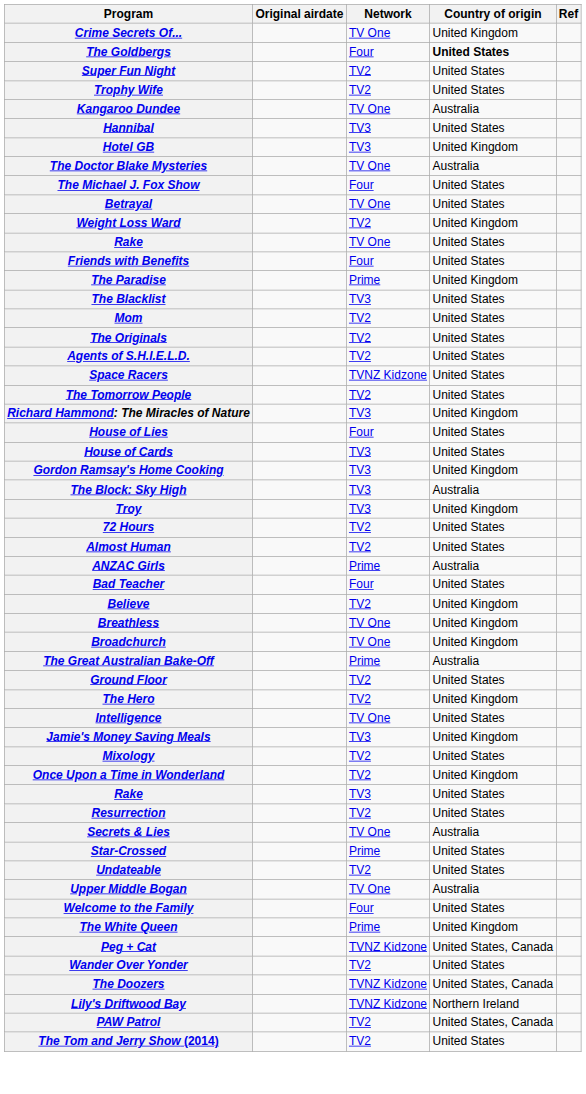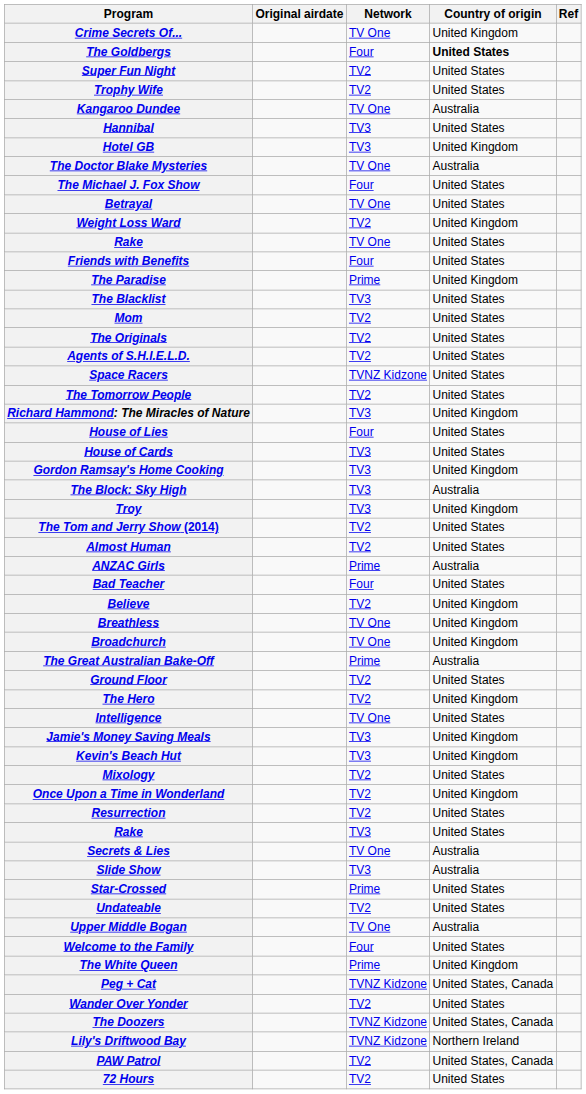 <table class="wikitable plainrowheaders sortable" style="text-align:left">
 <tr>
 <th scope="col">Program</th>
 <th scope="col">Original airdate</th>
 <th scope="col">Network</th>
 <th scope="col">Country of origin</th>
 <th scope="col" class="unsortable">Ref</th>
 </tr>
 <tr>
 <th scope="row"><em><a href='#'>Crime Secrets Of...</a></em></th>
 <td align=center></td>
 <td><a href='#'>TV One</a></td>
 <td>United Kingdom</td>
 <td align=center></td>
 </tr>
 <tr>
 <th scope="row"><em><a href='#'>The Goldbergs</a></em></th>
 <td align=center></td>
 <td><a href='#'>Four</a></td>
 <td><strong>United States</strong></td>
 <td align=center></td>
 </tr>
 <tr>
 <th scope="row"><em><a href='#'>Super Fun Night</a></em></th>
 <td align=center></td>
 <td><a href='#'>TV2</a></td>
 <td>United States</td>
 <td align=center></td>
 </tr>
 <tr>
 <th scope="row"><em><a href='#'>Trophy Wife</a></em></th>
 <td align=center></td>
 <td><a href='#'>TV2</a></td>
 <td>United States</td>
 <td align=center></td>
 </tr>
 <tr>
 <th scope="row"><em><a href='#'>Kangaroo Dundee</a></em></th>
 <td align=center></td>
 <td><a href='#'>TV One</a></td>
 <td>Australia</td>
 <td align=center></td>
 </tr>
 <tr>
 <th scope="row"><em><a href='#'>Hannibal</a></em></th>
 <td align=center></td>
 <td><a href='#'>TV3</a></td>
 <td>United States</td>
 <td align=center></td>
 </tr>
 <tr>
 <th scope="row"><em><a href='#'>Hotel GB</a></em></th>
 <td align=center></td>
 <td><a href='#'>TV3</a></td>
 <td>United Kingdom</td>
 <td align=center></td>
 </tr>
 <tr>
 <th scope="row"><em><a href='#'>The Doctor Blake Mysteries</a></em></th>
 <td align=center></td>
 <td><a href='#'>TV One</a></td>
 <td>Australia</td>
 <td align=center></td>
 </tr>
 <tr>
 <th scope="row"><em><a href='#'>The Michael J. Fox Show</a></em></th>
 <td align=center></td>
 <td><a href='#'>Four</a></td>
 <td>United States</td>
 <td align=center></td>
 </tr>
 <tr>
 <th scope="row"><em><a href='#'>Betrayal</a></em></th>
 <td align=center></td>
 <td><a href='#'>TV One</a></td>
 <td>United States</td>
 <td align=center></td>
 </tr>
 <tr>
 <th scope="row"><em><a href='#'>Weight Loss Ward</a></em></th>
 <td align=center></td>
 <td><a href='#'>TV2</a></td>
 <td>United Kingdom</td>
 <td align=center></td>
 </tr>
 <tr>
 <th scope="row"><em><a href='#'>Rake</a></em></th>
 <td align=center></td>
 <td><a href='#'>TV One</a></td>
 <td>United States</td>
 <td align=center></td>
 </tr>
 <tr>
 <th scope="row"><em><a href='#'>Friends with Benefits</a></em></th>
 <td align=center></td>
 <td><a href='#'>Four</a></td>
 <td>United States</td>
 <td align=center></td>
 </tr>
 <tr>
 <th scope="row"><em><a href='#'>The Paradise</a></em></th>
 <td align=center></td>
 <td><a href='#'>Prime</a></td>
 <td>United Kingdom</td>
 <td align=center></td>
 </tr>
 <tr>
 <th scope="row"><em><a href='#'>The Blacklist</a></em></th>
 <td align=center></td>
 <td><a href='#'>TV3</a></td>
 <td>United States</td>
 <td align=center></td>
 </tr>
 <tr>
 <th scope="row"><em><a href='#'>Mom</a></em></th>
 <td align=center></td>
 <td><a href='#'>TV2</a></td>
 <td>United States</td>
 <td align=center></td>
 </tr>
 <tr>
 <th scope="row"><em><a href='#'>The Originals</a></em></th>
 <td align=center></td>
 <td><a href='#'>TV2</a></td>
 <td>United States</td>
 <td align=center></td>
 </tr>
 <tr>
 <th scope="row"><em><a href='#'>Agents of S.H.I.E.L.D.</a></em></th>
 <td align=center></td>
 <td><a href='#'>TV2</a></td>
 <td>United States</td>
 <td align=center></td>
 </tr>
 <tr>
 <th scope="row"><em><a href='#'>Space Racers</a></em></th>
 <td align=center></td>
 <td><a href='#'>TVNZ Kidzone</a></td>
 <td>United States</td>
 <td></td>
 </tr>
 <tr>
 <th scope="row"><em><a href='#'>The Tomorrow People</a></em></th>
 <td align=center></td>
 <td><a href='#'>TV2</a></td>
 <td>United States</td>
 <td align=center></td>
 </tr>
 <tr>
 <th scope="row"><em><a href='#'>Richard Hammond</a>: The Miracles of Nature</em></th>
 <td align=center></td>
 <td><a href='#'>TV3</a></td>
 <td>United Kingdom</td>
 <td align=center></td>
 </tr>
 <tr>
 <th scope="row"><em><a href='#'>House of Lies</a></em></th>
 <td align=center></td>
 <td><a href='#'>Four</a></td>
 <td>United States</td>
 <td align=center></td>
 </tr>
 <tr>
 <th scope="row"><em><a href='#'>House of Cards</a></em></th>
 <td align=center></td>
 <td><a href='#'>TV3</a></td>
 <td>United States</td>
 <td align=center></td>
 </tr>
 <tr>
 <th scope="row"><em><a href='#'>Gordon Ramsay's Home Cooking</a></em></th>
 <td align=center></td>
 <td><a href='#'>TV3</a></td>
 <td>United Kingdom</td>
 <td align=center></td>
 </tr>
 <tr>
 <th scope="row"><em><a href='#'>The Block: Sky High</a></em></th>
 <td align=center></td>
 <td><a href='#'>TV3</a></td>
 <td>Australia</td>
 <td align=center></td>
 </tr>
 <tr>
 <th scope="row"><em><a href='#'>Troy</a></em></th>
 <td align=center></td>
 <td><a href='#'>TV3</a></td>
 <td>United Kingdom</td>
 <td align=center></td>
 </tr>
 <tr>
-<th scope="row"><em><a href='#'>72 Hours</a></em></th>
+<th scope="row"><a href='#'><em>The Tom and Jerry Show</em> (2014)</a></th>
 <td></td>
 <td><a href='#'>TV2</a></td>
 <td>United States</td>
-<td align=center></td>
+<td></td>
 </tr>
 <tr>
 <th scope="row"><em><a href='#'>Almost Human</a></em></th>
 <td></td>
 <td><a href='#'>TV2</a></td>
 <td>United States</td>
 <td align=center></td>
 </tr>
 <tr>
 <th scope="row"><em><a href='#'>ANZAC Girls</a></em></th>
 <td></td>
 <td><a href='#'>Prime</a></td>
 <td>Australia</td>
 <td align=center></td>
 </tr>
 <tr>
 <th scope="row"><em><a href='#'>Bad Teacher</a></em></th>
 <td></td>
 <td><a href='#'>Four</a></td>
 <td>United States</td>
 <td align=center></td>
 </tr>
 <tr>
 <th scope="row"><em><a href='#'>Believe</a></em></th>
 <td></td>
 <td><a href='#'>TV2</a></td>
 <td>United Kingdom</td>
 <td align=center></td>
 </tr>
 <tr>
 <th scope="row"><em><a href='#'>Breathless</a></em></th>
 <td></td>
 <td><a href='#'>TV One</a></td>
 <td>United Kingdom</td>
 <td align=center></td>
 </tr>
 <tr>
 <th scope="row"><em><a href='#'>Broadchurch</a></em></th>
 <td></td>
 <td><a href='#'>TV One</a></td>
 <td>United Kingdom</td>
 <td align=center></td>
 </tr>
 <tr>
 <th scope="row"><em><a href='#'>The Great Australian Bake-Off</a></em></th>
 <td></td>
 <td><a href='#'>Prime</a></td>
 <td>Australia</td>
 <td align=center></td>
 </tr>
 <tr>
 <th scope="row"><em><a href='#'>Ground Floor</a></em></th>
 <td></td>
 <td><a href='#'>TV2</a></td>
 <td>United States</td>
 <td align=center></td>
 </tr>
 <tr>
 <th scope="row"><em><a href='#'>The Hero</a></em></th>
 <td></td>
 <td><a href='#'>TV2</a></td>
 <td>United Kingdom</td>
 <td align=center></td>
 </tr>
 <tr>
 <th scope="row"><em><a href='#'>Intelligence</a></em></th>
 <td></td>
 <td><a href='#'>TV One</a></td>
 <td>United States</td>
 <td align=center></td>
 </tr>
 <tr>
 <th scope="row"><em><a href='#'>Jamie's Money Saving Meals</a></em></th>
 <td></td>
 <td><a href='#'>TV3</a></td>
 <td>United Kingdom</td>
 <td align=center></td>
 </tr>
 <tr>
+<th scope="row"><em><a href='#'>Kevin's Beach Hut</a></em></th>
+<td></td>
+<td><a href='#'>TV3</a></td>
+<td>United Kingdom</td>
+<td align=center></td>
+</tr>
+<tr>
 <th scope="row"><em><a href='#'>Mixology</a></em></th>
 <td></td>
 <td><a href='#'>TV2</a></td>
 <td>United States</td>
 <td align=center></td>
 </tr>
 <tr>
 <th scope="row"><em><a href='#'>Once Upon a Time in Wonderland</a></em></th>
 <td></td>
 <td><a href='#'>TV2</a></td>
 <td>United Kingdom</td>
 <td align=center></td>
 </tr>
 <tr>
+<th scope="row"><em><a href='#'>Resurrection</a></em></th>
+<td></td>
+<td><a href='#'>TV2</a></td>
+<td>United States</td>
+<td align=center></td>
+</tr>
+<tr>
 <th scope="row"><em><a href='#'>Rake</a></em></th>
 <td></td>
 <td><a href='#'>TV3</a></td>
 <td>United States</td>
 <td align=center></td>
 </tr>
 <tr>
-<th scope="row"><em><a href='#'>Resurrection</a></em></th>
+<th scope="row"><em><a href='#'>Secrets & Lies</a></em></th>
 <td></td>
-<td><a href='#'>TV2</a></td>
-<td>United States</td>
+<td><a href='#'>TV One</a></td>
+<td>Australia</td>
 <td align=center></td>
 </tr>
 <tr>
-<th scope="row"><em><a href='#'>Secrets & Lies</a></em></th>
+<th scope="row"><em><a href='#'>Slide Show</a></em></th>
 <td></td>
-<td><a href='#'>TV One</a></td>
+<td><a href='#'>TV3</a></td>
 <td>Australia</td>
 <td align=center></td>
 </tr>
 <tr>
 <th scope="row"><em><a href='#'>Star-Crossed</a></em></th>
 <td></td>
 <td><a href='#'>Prime</a></td>
 <td>United States</td>
 <td align=center></td>
 </tr>
 <tr>
 <th scope="row"><em><a href='#'>Undateable</a></em></th>
 <td></td>
 <td><a href='#'>TV2</a></td>
 <td>United States</td>
 <td align=center></td>
 </tr>
 <tr>
 <th scope="row"><em><a href='#'>Upper Middle Bogan</a></em></th>
 <td></td>
 <td><a href='#'>TV One</a></td>
 <td>Australia</td>
 <td align=center></td>
 </tr>
 <tr>
 <th scope="row"><em><a href='#'>Welcome to the Family</a></em></th>
 <td></td>
 <td><a href='#'>Four</a></td>
 <td>United States</td>
 <td align=center></td>
 </tr>
 <tr>
 <th scope="row"><em><a href='#'>The White Queen</a></em></th>
 <td></td>
 <td><a href='#'>Prime</a></td>
 <td>United Kingdom</td>
 <td align=center></td>
 </tr>
 <tr>
 <th scope="row"><em><a href='#'>Peg + Cat</a></em></th>
 <td></td>
 <td><a href='#'>TVNZ Kidzone</a></td>
 <td>United States, Canada</td>
 <td></td>
 </tr>
 <tr>
 <th scope="row"><em><a href='#'>Wander Over Yonder</a></em></th>
 <td></td>
 <td><a href='#'>TV2</a></td>
 <td>United States</td>
 <td></td>
 </tr>
 <tr>
 <th scope="row"><em><a href='#'>The Doozers</a></em></th>
 <td></td>
 <td><a href='#'>TVNZ Kidzone</a></td>
 <td>United States, Canada</td>
 <td></td>
 </tr>
 <tr>
 <th scope="row"><em><a href='#'>Lily's Driftwood Bay</a></em></th>
 <td></td>
 <td><a href='#'>TVNZ Kidzone</a></td>
 <td>Northern Ireland</td>
 <td></td>
 </tr>
 <tr>
 <th scope="row"><em><a href='#'>PAW Patrol</a></em></th>
 <td></td>
 <td><a href='#'>TV2</a></td>
 <td>United States, Canada</td>
 <td></td>
 </tr>
 <tr>
-<th scope="row"><a href='#'><em>The Tom and Jerry Show</em> (2014)</a></th>
+<th scope="row"><em><a href='#'>72 Hours</a></em></th>
 <td></td>
 <td><a href='#'>TV2</a></td>
 <td>United States</td>
-<td></td>
+<td align=center></td>
 </tr>
 </table>
